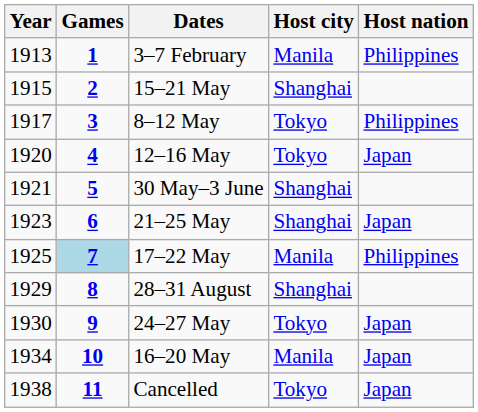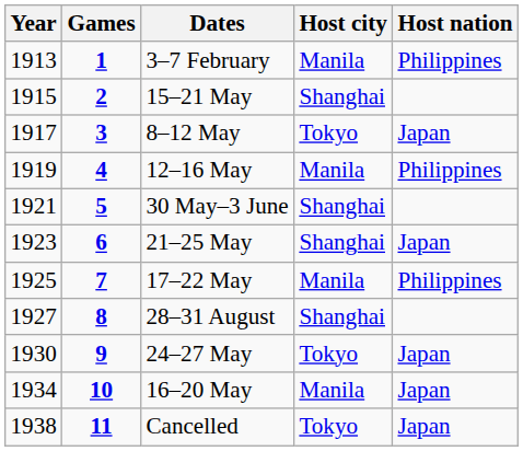 <table class="wikitable sortable">
 <tr>
 <th>Year</th>
 <th>Games</th>
 <th>Dates</th>
 <th>Host city</th>
 <th>Host nation</th>
 </tr>
 <tr>
 <td align=center>1913</td>
 <td align=center><strong><a href='#'>1</a></strong></td>
 <td>3–7 February</td>
 <td><a href='#'>Manila</a></td>
 <td> <a href='#'>Philippines</a></td>
 </tr>
 <tr>
 <td align=center>1915</td>
 <td align=center><strong><a href='#'>2</a></strong></td>
 <td>15–21 May</td>
 <td><a href='#'>Shanghai</a></td>
 <td></td>
 </tr>
 <tr>
 <td align=center>1917</td>
 <td align=center><strong><a href='#'>3</a></strong></td>
 <td>8–12 May</td>
 <td><a href='#'>Tokyo</a></td>
-<td> <a href='#'>Philippines</a></td>
+<td> <a href='#'>Japan</a></td>
 </tr>
 <tr>
-<td align=center>1920</td>
+<td align=center>1919</td>
 <td align=center><strong><a href='#'>4</a></strong></td>
 <td>12–16 May</td>
-<td><a href='#'>Tokyo</a></td>
-<td> <a href='#'>Japan</a></td>
+<td><a href='#'>Manila</a></td>
+<td> <a href='#'>Philippines</a></td>
 </tr>
 <tr>
 <td align=center>1921</td>
 <td align=center><strong><a href='#'>5</a></strong></td>
 <td>30 May–3 June</td>
 <td><a href='#'>Shanghai</a></td>
 <td></td>
 </tr>
 <tr>
 <td align=center>1923</td>
 <td align=center><strong><a href='#'>6</a></strong></td>
 <td>21–25 May</td>
 <td><a href='#'>Shanghai</a></td>
 <td> <a href='#'>Japan</a></td>
 </tr>
 <tr>
 <td align=center>1925</td>
-<td align=center style="background: lightblue;"><strong><a href='#'>7</a></strong></td>
+<td align=center><strong><a href='#'>7</a></strong></td>
 <td>17–22 May</td>
 <td><a href='#'>Manila</a></td>
 <td> <a href='#'>Philippines</a></td>
 </tr>
 <tr>
-<td align=center>1929</td>
+<td align=center>1927</td>
 <td align=center><strong><a href='#'>8</a></strong></td>
 <td>28–31 August</td>
 <td><a href='#'>Shanghai</a></td>
 <td></td>
 </tr>
 <tr>
 <td align=center>1930</td>
 <td align=center><strong><a href='#'>9</a></strong></td>
 <td>24–27 May</td>
 <td><a href='#'>Tokyo</a></td>
 <td> <a href='#'>Japan</a></td>
 </tr>
 <tr>
 <td align=center>1934</td>
 <td align=center><strong><a href='#'>10</a></strong></td>
 <td>16–20 May</td>
 <td><a href='#'>Manila</a></td>
 <td> <a href='#'>Japan</a></td>
 </tr>
 <tr>
 <td align=center>1938</td>
 <td align=center><strong><a href='#'>11</a></strong></td>
 <td>Cancelled</td>
 <td><a href='#'>Tokyo</a></td>
 <td> <a href='#'>Japan</a></td>
 </tr>
 </table>
